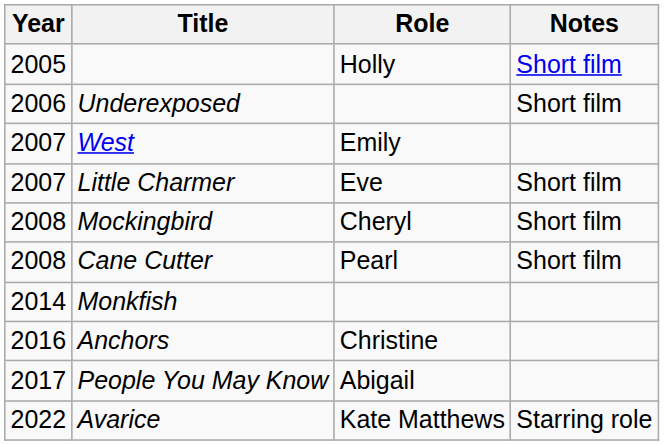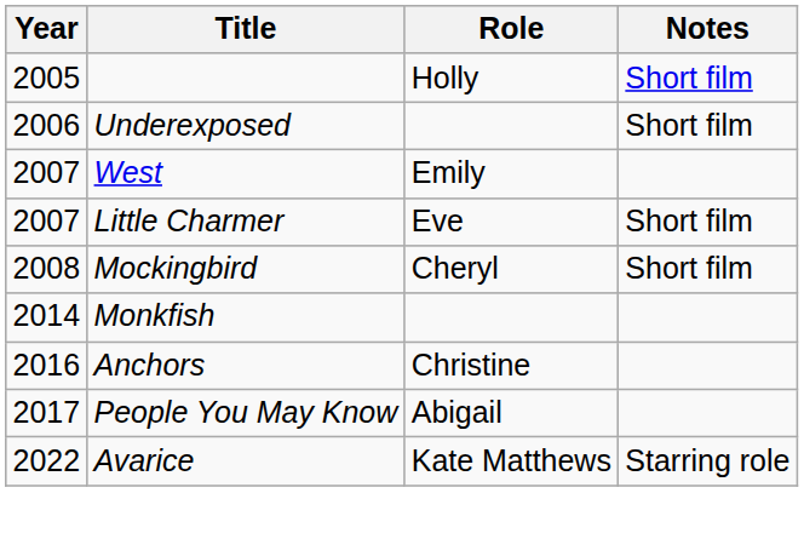 <table class="wikitable sortable">
 <tr>
 <th>Year</th>
 <th>Title</th>
 <th>Role</th>
 <th>Notes</th>
 </tr>
 <tr>
 <td>2005</td>
 <td><em></em></td>
 <td>Holly</td>
 <td><a href='#'>Short film</a></td>
 </tr>
 <tr>
 <td>2006</td>
 <td><em>Underexposed</em></td>
 <td></td>
 <td>Short film</td>
 </tr>
 <tr>
 <td>2007</td>
 <td><em><a href='#'>West</a></em></td>
 <td>Emily</td>
 <td></td>
 </tr>
 <tr>
 <td>2007</td>
 <td><em>Little Charmer</em></td>
 <td>Eve</td>
 <td>Short film</td>
 </tr>
 <tr>
 <td>2008</td>
 <td><em>Mockingbird</em></td>
 <td>Cheryl</td>
 <td>Short film</td>
 </tr>
 <tr>
-<td>2008</td>
-<td><em>Cane Cutter</em></td>
-<td>Pearl</td>
-<td>Short film</td>
-</tr>
-<tr>
 <td>2014</td>
 <td><em>Monkfish</em></td>
 <td></td>
 <td></td>
 </tr>
 <tr>
 <td>2016</td>
 <td><em>Anchors</em></td>
 <td>Christine</td>
 <td></td>
 </tr>
 <tr>
 <td>2017</td>
 <td><em>People You May Know</em></td>
 <td>Abigail</td>
 <td></td>
 </tr>
 <tr>
 <td>2022</td>
 <td><em>Avarice</em></td>
 <td>Kate Matthews</td>
 <td>Starring role</td>
 </tr>
 </table>
